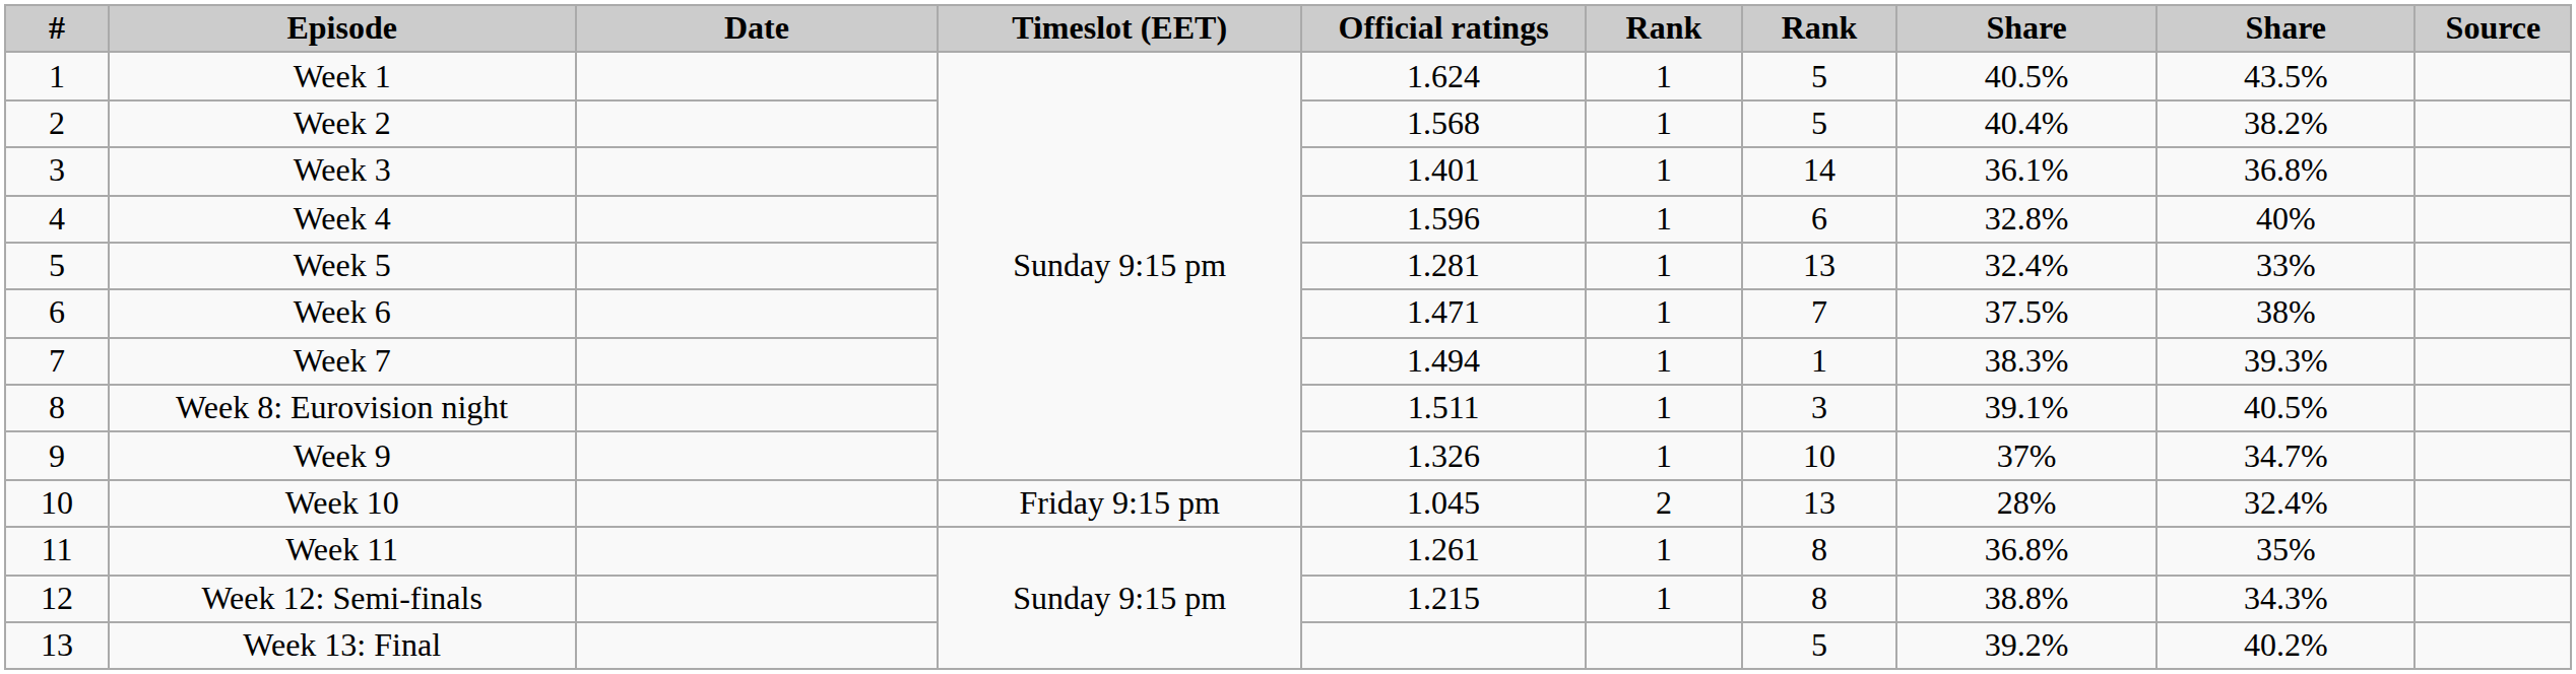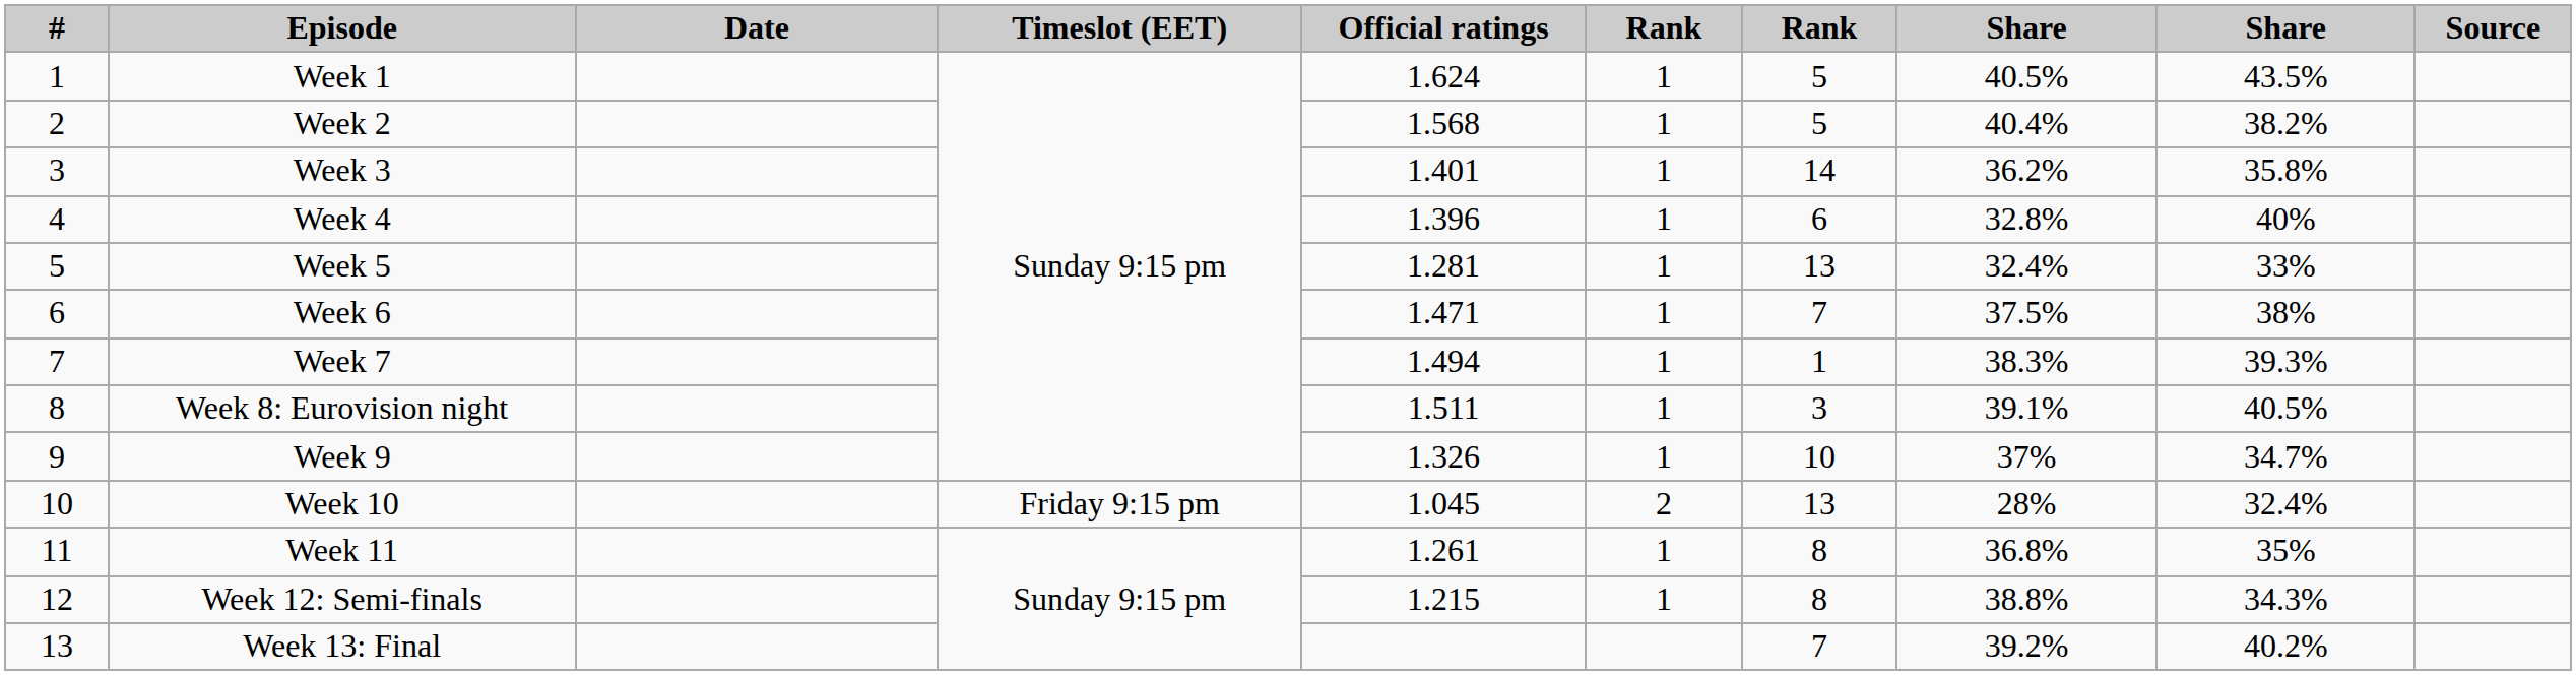 <table class="wikitable" style="text-align:center; background:#f9f9f9; line-height:16px;" width="100%">
 <tr>
 <th style="background:#ccc; color:#yyy;" width="4%">#</th>
 <th style="background:#ccc; color:#yyy;" width="18%">Episode</th>
 <th style="background:#ccc; color:#yyy;" width="14%">Date</th>
 <th style="background:#ccc; color:#yyy;" width="14%">Timeslot (EET)</th>
 <th style="background:#ccc; color:#yyy;" width="11%">Official ratings<br><small></small></th>
 <th style="background:#ccc; color:#yyy;" width="6%">Rank<br><small></small></th>
 <th style="background:#ccc; color:#yyy;" width="6%">Rank<br><small></small></th>
 <th style="background:#ccc; color:#yyy;" width="10%">Share<br><small></small></th>
 <th style="background:#ccc; color:#yyy;" width="10%">Share<br><small></small></th>
 <th style="background:#ccc; color:#yyy;" width="6%">Source</th>
 </tr>
 <tr>
 <td>1</td>
 <td>Week 1</td>
 <td></td>
 <td rowspan="9">Sunday 9:15 pm</td>
 <td>1.624</td>
 <td>1</td>
 <td>5</td>
 <td>40.5%</td>
 <td>43.5%</td>
 <td></td>
 </tr>
 <tr>
 <td>2</td>
 <td>Week 2</td>
 <td></td>
 <td>1.568</td>
 <td>1</td>
 <td>5</td>
 <td>40.4%</td>
 <td>38.2%</td>
 <td></td>
 </tr>
 <tr>
 <td>3</td>
 <td>Week 3</td>
 <td></td>
 <td>1.401</td>
 <td>1</td>
 <td>14</td>
-<td>36.1%</td>
-<td>36.8%</td>
+<td>36.2%</td>
+<td>35.8%</td>
 <td></td>
 </tr>
 <tr>
 <td>4</td>
 <td>Week 4</td>
 <td></td>
-<td>1.596</td>
+<td>1.396</td>
 <td>1</td>
 <td>6</td>
 <td>32.8%</td>
 <td>40%</td>
 <td></td>
 </tr>
 <tr>
 <td>5</td>
 <td>Week 5</td>
 <td></td>
 <td>1.281</td>
 <td>1</td>
 <td>13</td>
 <td>32.4%</td>
 <td>33%</td>
 <td></td>
 </tr>
 <tr>
 <td>6</td>
 <td>Week 6</td>
 <td></td>
 <td>1.471</td>
 <td>1</td>
 <td>7</td>
 <td>37.5%</td>
 <td>38%</td>
 <td></td>
 </tr>
 <tr>
 <td>7</td>
 <td>Week 7</td>
 <td></td>
 <td>1.494</td>
 <td>1</td>
 <td>1</td>
 <td>38.3%</td>
 <td>39.3%</td>
 <td></td>
 </tr>
 <tr>
 <td>8</td>
 <td>Week 8: Eurovision night</td>
 <td></td>
 <td>1.511</td>
 <td>1</td>
 <td>3</td>
 <td>39.1%</td>
 <td>40.5%</td>
 <td></td>
 </tr>
 <tr>
 <td>9</td>
 <td>Week 9</td>
 <td></td>
 <td>1.326</td>
 <td>1</td>
 <td>10</td>
 <td>37%</td>
 <td>34.7%</td>
 <td></td>
 </tr>
 <tr>
 <td>10</td>
 <td>Week 10</td>
 <td></td>
 <td>Friday 9:15 pm</td>
 <td>1.045</td>
 <td>2</td>
 <td>13</td>
 <td>28%</td>
 <td>32.4%</td>
 <td></td>
 </tr>
 <tr>
 <td>11</td>
 <td>Week 11</td>
 <td></td>
 <td rowspan="3">Sunday 9:15 pm</td>
 <td>1.261</td>
 <td>1</td>
 <td>8</td>
 <td>36.8%</td>
 <td>35%</td>
 <td></td>
 </tr>
 <tr>
 <td>12</td>
 <td>Week 12: Semi-finals</td>
 <td></td>
 <td>1.215</td>
 <td>1</td>
 <td>8</td>
 <td>38.8%</td>
 <td>34.3%</td>
 <td></td>
 </tr>
 <tr>
 <td>13</td>
 <td>Week 13: Final</td>
 <td></td>
 <td></td>
 <td></td>
-<td>5</td>
+<td>7</td>
 <td>39.2%</td>
 <td>40.2%</td>
 <td></td>
 </tr>
 </table>
